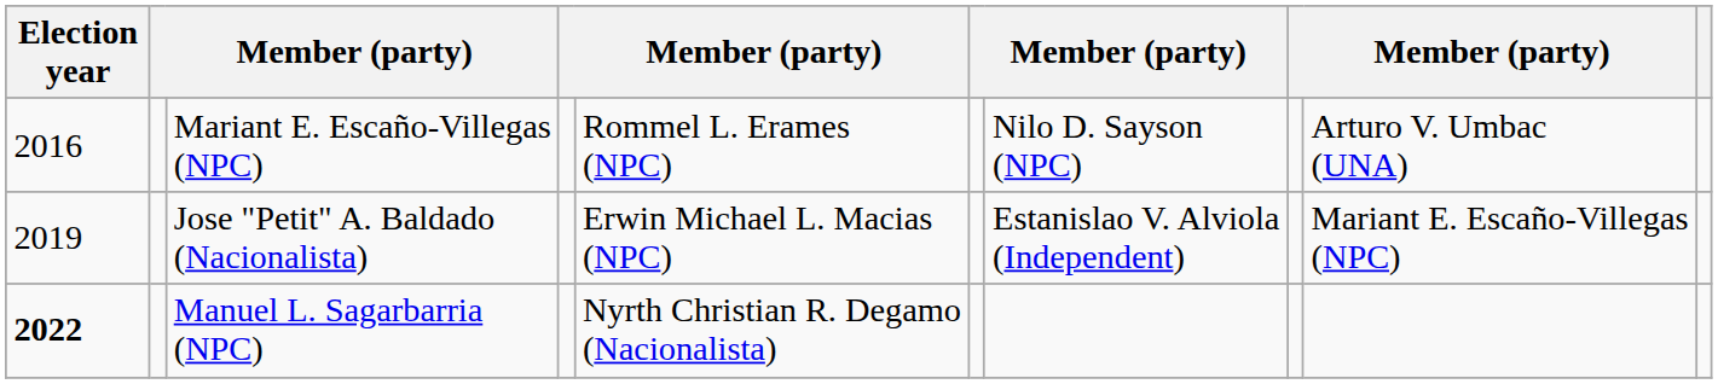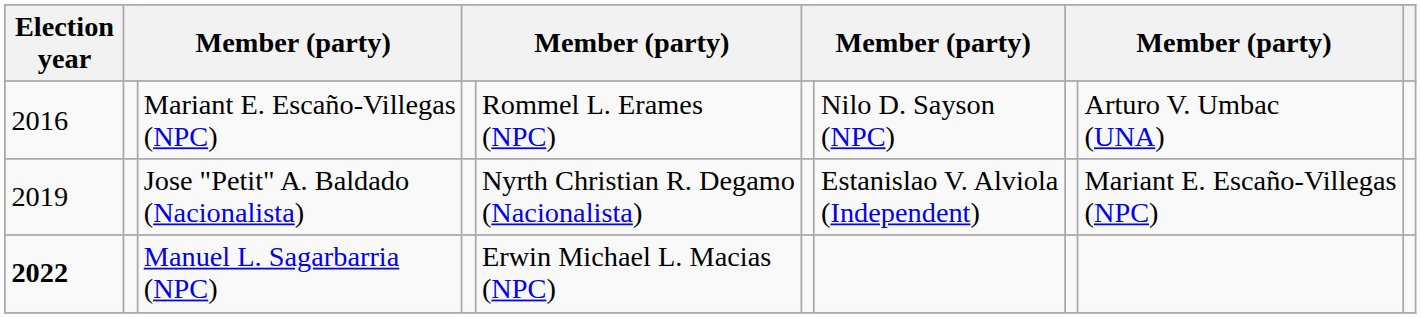 <table class=wikitable>
 <tr>
 <th width=60px>Election<br>year</th>
 <th colspan=2 width=140px>Member (party)</th>
 <th colspan=2 width=140px>Member (party)</th>
 <th colspan=2 width=140px>Member (party)</th>
 <th colspan=2 width=140px>Member (party)</th>
 <th !></th>
 </tr>
 <tr>
 <td>2016</td>
 <td bgcolor=></td>
 <td>Mariant E. Escaño-Villegas<br>(<a href='#'>NPC</a>)</td>
 <td bgcolor=></td>
 <td>Rommel L. Erames<br>(<a href='#'>NPC</a>)</td>
 <td bgcolor=></td>
 <td>Nilo D. Sayson<br>(<a href='#'>NPC</a>)</td>
 <td bgcolor=></td>
 <td>Arturo V. Umbac<br>(<a href='#'>UNA</a>)</td>
 <td></td>
 </tr>
 <tr>
 <td>2019</td>
 <td bgcolor=></td>
 <td>Jose "Petit" A. Baldado<br>(<a href='#'>Nacionalista</a>)</td>
 <td bgcolor=></td>
-<td>Erwin Michael L. Macias<br>(<a href='#'>NPC</a>)</td>
+<td>Nyrth Christian R. Degamo <br>(<a href='#'>Nacionalista</a>)</td>
 <td bgcolor=></td>
 <td>Estanislao V. Alviola<br>(<a href='#'>Independent</a>)</td>
 <td bgcolor=></td>
 <td>Mariant E. Escaño-Villegas<br>(<a href='#'>NPC</a>)</td>
 <td></td>
 </tr>
 <tr>
 <td><strong>2022</strong></td>
 <td bgcolor=></td>
 <td><a href='#'>Manuel L. Sagarbarria</a><br>(<a href='#'>NPC</a>)</td>
 <td bgcolor=></td>
-<td>Nyrth Christian R. Degamo <br>(<a href='#'>Nacionalista</a>)</td>
+<td>Erwin Michael L. Macias<br>(<a href='#'>NPC</a>)</td>
 <td></td>
 <td></td>
 <td></td>
 <td></td>
 <td></td>
 </tr>
 </table>
